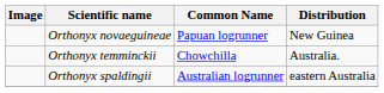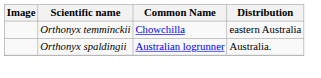 <table class="wikitable">
 <tr>
 <th>Image</th>
 <th>Scientific name</th>
 <th>Common Name</th>
 <th>Distribution</th>
 </tr>
 <tr>
 <td></td>
-<td><em>Orthonyx novaeguineae</em></td>
-<td><a href='#'>Papuan logrunner</a></td>
-<td>New Guinea</td>
-</tr>
-<tr>
-<td></td>
 <td><em>Orthonyx temminckii</em></td>
 <td><a href='#'>Chowchilla</a></td>
-<td>Australia.</td>
+<td>eastern Australia</td>
 </tr>
 <tr>
 <td></td>
 <td><em>Orthonyx spaldingii</em></td>
 <td><a href='#'>Australian logrunner</a></td>
-<td>eastern Australia</td>
+<td>Australia.</td>
 </tr>
 <tr>
 </tr>
 </table>
